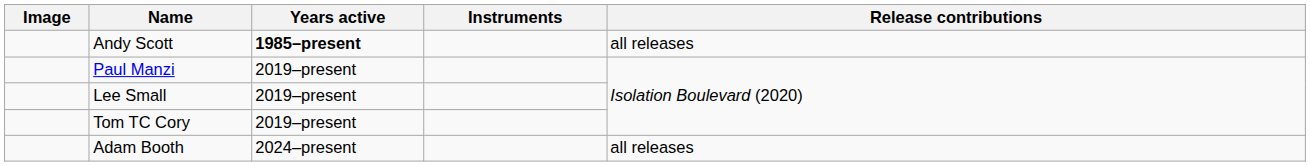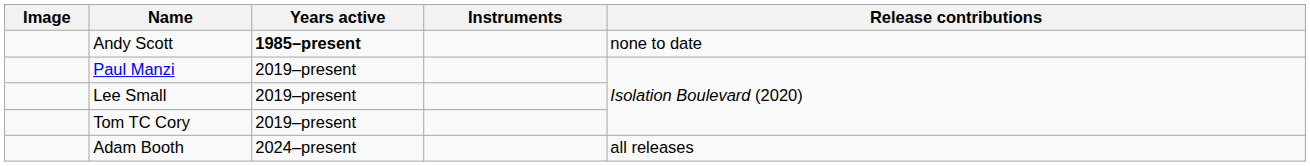 <table class="wikitable" border="1" width="100%">
 <tr>
 <th width="75">Image</th>
 <th width="150">Name</th>
 <th width="160">Years active</th>
 <th width="170">Instruments</th>
 <th>Release contributions</th>
 </tr>
 <tr>
 <td></td>
 <td>Andy Scott</td>
 <td><strong>1985–present</strong></td>
 <td></td>
-<td>all releases</td>
+<td>none to date</td>
 </tr>
 <tr>
 <td></td>
 <td><a href='#'>Paul Manzi</a></td>
 <td>2019–present </td>
 <td></td>
 <td rowspan="3"><em>Isolation Boulevard</em> (2020)</td>
 </tr>
 <tr>
 <td></td>
 <td>Lee Small</td>
 <td>2019–present</td>
 <td></td>
 </tr>
 <tr>
 <td></td>
 <td>Tom TC Cory</td>
 <td>2019–present</td>
 <td></td>
 </tr>
 <tr>
 <td></td>
 <td>Adam Booth</td>
 <td>2024–present </td>
 <td></td>
 <td>all releases</td>
 </tr>
 </table>
